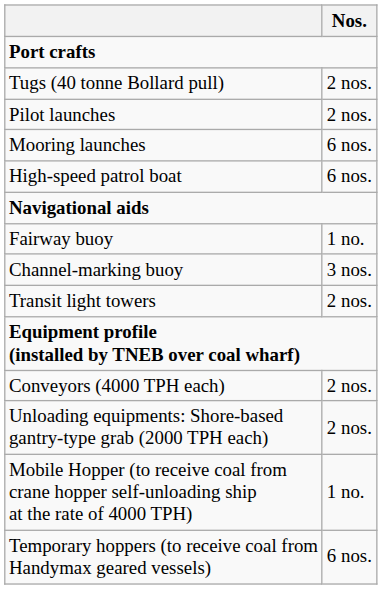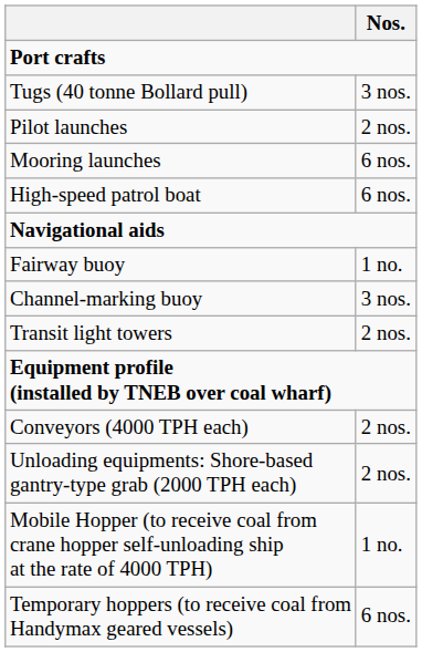 <table class="wikitable" style="font-size: 90%" align=right>
 <tr>
 <th></th>
 <th>Nos.</th>
 </tr>
 <tr>
 <td colspan="2" style="text-align:left;"><strong>Port crafts</strong></td>
 </tr>
 <tr>
 <td>Tugs (40 tonne Bollard pull)</td>
-<td>2 nos.</td>
+<td>3 nos.</td>
 </tr>
 <tr>
 <td>Pilot launches</td>
 <td>2 nos.</td>
 </tr>
 <tr>
 <td>Mooring launches</td>
 <td>6 nos.</td>
 </tr>
 <tr>
 <td>High-speed patrol boat</td>
 <td>6 nos.</td>
 </tr>
 <tr>
 <td colspan="2" style="text-align:left;"><strong>Navigational aids</strong></td>
 </tr>
 <tr>
 <td>Fairway buoy</td>
 <td>1 no.</td>
 </tr>
 <tr>
 <td>Channel-marking buoy</td>
 <td>3 nos.</td>
 </tr>
 <tr>
 <td>Transit light towers</td>
 <td>2 nos.</td>
 </tr>
 <tr>
 <td colspan="2" style="text-align:left;"><strong>Equipment profile<br>(installed by TNEB over coal wharf)</strong></td>
 </tr>
 <tr>
 <td>Conveyors (4000 TPH each)</td>
 <td>2 nos.</td>
 </tr>
 <tr>
 <td>Unloading equipments: Shore-based<br>gantry-type grab (2000 TPH each)</td>
 <td>2 nos.</td>
 </tr>
 <tr>
 <td>Mobile Hopper (to receive coal from<br>crane hopper self-unloading ship<br>at the rate of 4000 TPH)</td>
 <td>1 no.</td>
 </tr>
 <tr>
 <td>Temporary hoppers (to receive coal from<br>Handymax geared vessels)</td>
 <td>6 nos.</td>
 </tr>
 </table>
